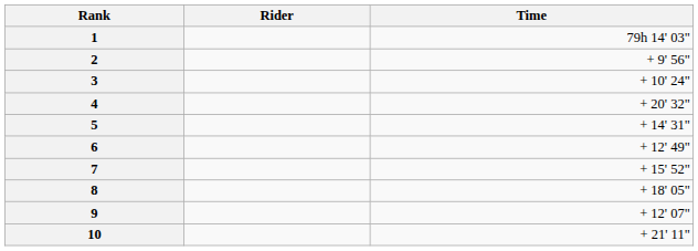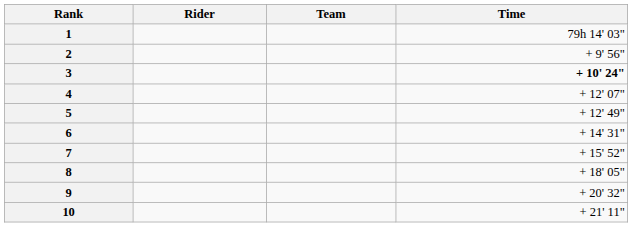 <table class="wikitable" style="width:50em;margin-bottom:0;">
 <tr>
 <th scope="col">Rank</th>
 <th scope="col">Rider</th>
+<th scope="col">Team</th>
 <th scope="col">Time</th>
 </tr>
 <tr>
 <th scope="row">1</th>
 <td> </td>
+<td></td>
 <td style="text-align:right;">79h 14' 03"</td>
 </tr>
 <tr>
 <th scope="row">2</th>
+<td></td>
 <td></td>
 <td style="text-align:right;">+ 9' 56"</td>
 </tr>
 <tr>
 <th scope="row">3</th>
 <td></td>
-<td style="text-align:right;">+ 10' 24"</td>
+<td></td>
+<td style="text-align:right;"><strong>+ 10' 24"</strong></td>
 </tr>
 <tr>
 <th scope="row">4</th>
 <td></td>
-<td style="text-align:right;">+ 20' 32"</td>
+<td></td>
+<td style="text-align:right;">+ 12' 07"</td>
 </tr>
 <tr>
 <th scope="row">5</th>
 <td> </td>
-<td style="text-align:right;">+ 14' 31"</td>
+<td></td>
+<td style="text-align:right;">+ 12' 49"</td>
 </tr>
 <tr>
 <th scope="row">6</th>
 <td></td>
-<td style="text-align:right;">+ 12' 49"</td>
+<td></td>
+<td style="text-align:right;">+ 14' 31"</td>
 </tr>
 <tr>
 <th scope="row">7</th>
+<td></td>
 <td></td>
 <td style="text-align:right;">+ 15' 52"</td>
 </tr>
 <tr>
 <th scope="row">8</th>
 <td></td>
+<td></td>
 <td style="text-align:right;">+ 18' 05"</td>
 </tr>
 <tr>
 <th scope="row">9</th>
 <td></td>
-<td style="text-align:right;">+ 12' 07"</td>
+<td></td>
+<td style="text-align:right;">+ 20' 32"</td>
 </tr>
 <tr>
 <th scope="row">10</th>
 <td></td>
+<td></td>
 <td style="text-align:right;">+ 21' 11"</td>
 </tr>
 </table>
